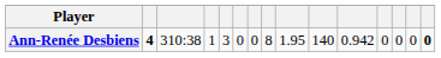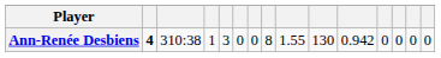 <table class="wikitable sortable" style="text-align:center">
 <tr>
 </tr>
 <tr>
 <th scope="col">Player</th>
 <th scope="col"></th>
 <th scope="col"></th>
 <th scope="col"></th>
 <th scope="col"></th>
 <th scope="col"></th>
 <th scope="col"></th>
 <th scope="col"></th>
 <th scope="col"></th>
 <th scope="col"></th>
 <th scope="col"></th>
 <th scope="col"></th>
 <th scope="col"></th>
 <th scope="col"></th>
 <th scope="col"></th>
 </tr>
 <tr>
 <th scope="row" style="text-align:left;"><a href='#'>Ann-Renée Desbiens</a></th>
 <td><strong>4</strong></td>
 <td>310:38</td>
 <td>1</td>
 <td>3</td>
 <td>0</td>
 <td>0</td>
 <td>8</td>
-<td>1.95</td>
-<td>140</td>
+<td>1.55</td>
+<td>130</td>
 <td>0.942</td>
 <td>0</td>
 <td>0</td>
 <td>0</td>
-<td><strong>0</strong></td>
+<td>0</td>
 </tr>
 </table>
